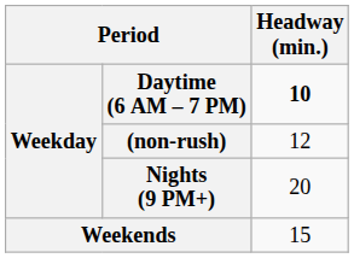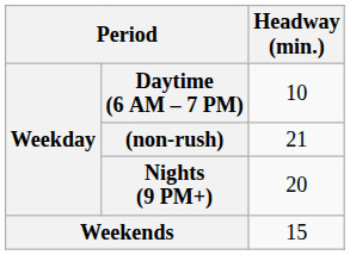 <table class="wikitable floatleft" style="font-size:100%;text-align:center;">
 <tr>
 <th colspan=2>Period</th>
 <th>Headway<br>(min.)</th>
 </tr>
 <tr>
 <th rowspan=3>Weekday</th>
 <th>Daytime<br>(6 AM – 7 PM)</th>
-<td><strong>10</strong></td>
+<td>10</td>
 </tr>
 <tr>
 <th>(non-rush)</th>
-<td>12</td>
+<td>21</td>
 </tr>
 <tr>
 <th>Nights<br>(9 PM+)</th>
 <td>20</td>
 </tr>
 <tr>
 <th colspan=2>Weekends</th>
 <td>15</td>
 </tr>
 </table>
